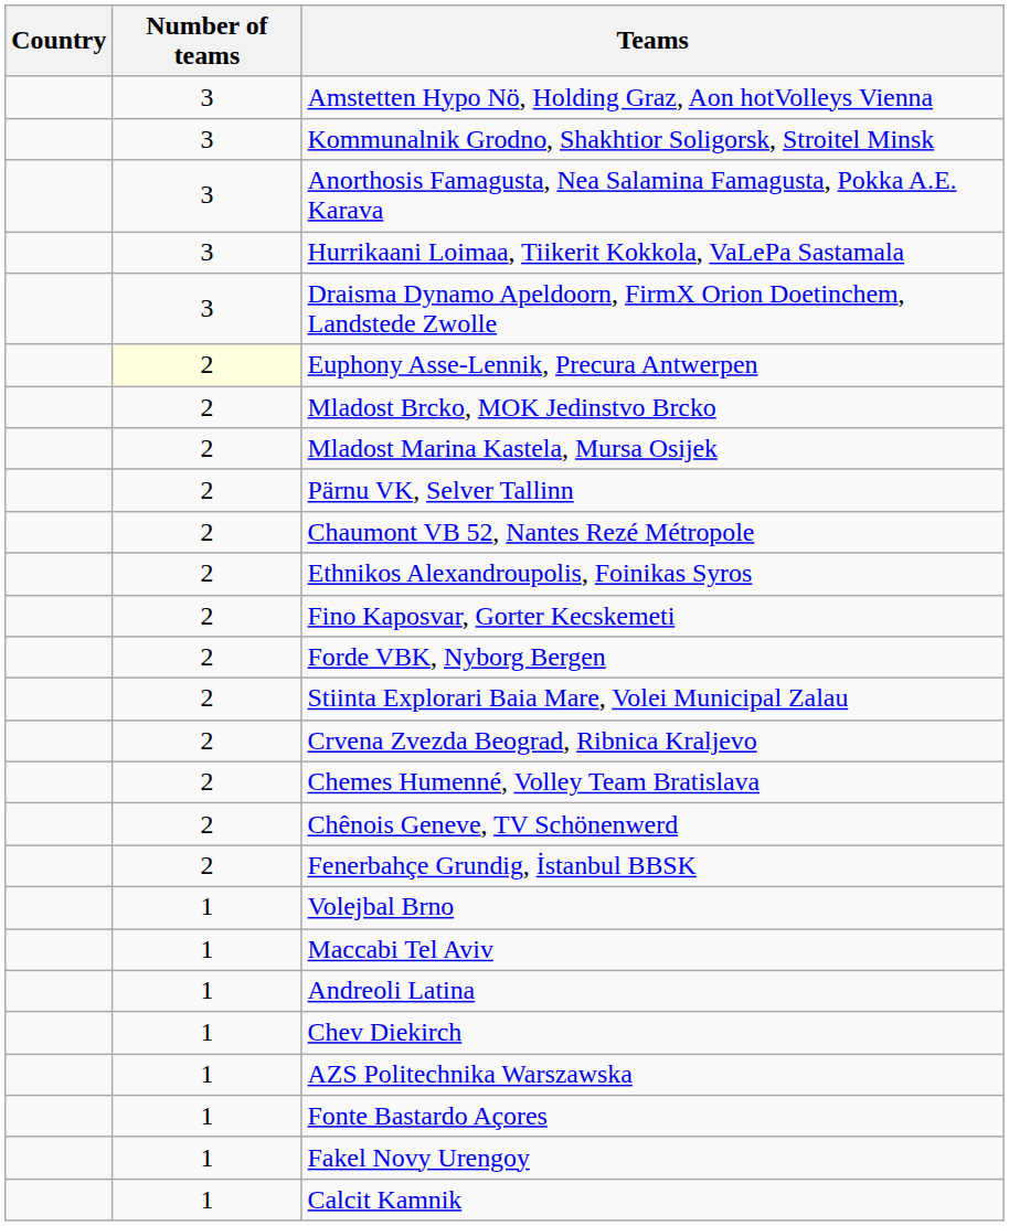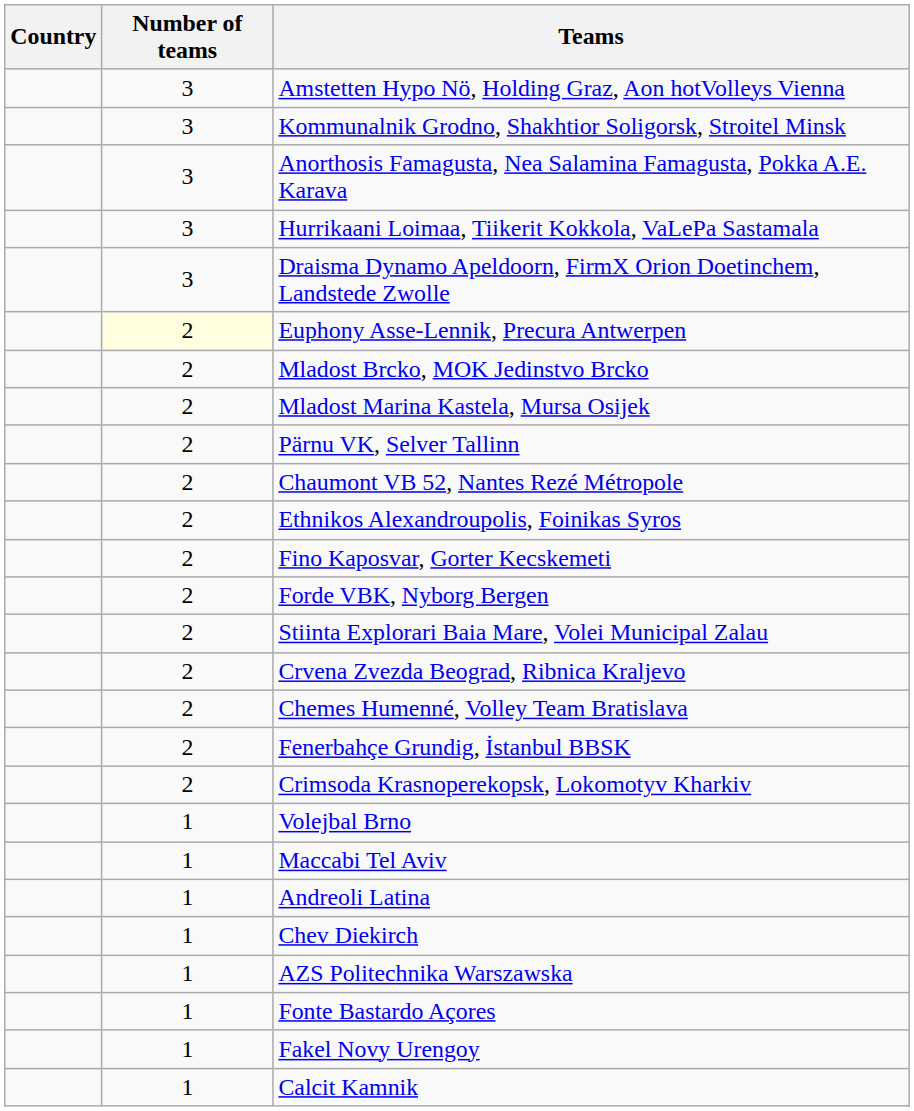 <table class="wikitable sortable" style="text-align:left">
 <tr>
 <th>Country</th>
 <th>Number of teams</th>
 <th>Teams</th>
 </tr>
 <tr>
 <td></td>
 <td align="center">3</td>
 <td><a href='#'>Amstetten Hypo Nö</a>, <a href='#'>Holding Graz</a>, <a href='#'>Aon hotVolleys Vienna</a></td>
 </tr>
 <tr>
 <td></td>
 <td align="center">3</td>
 <td><a href='#'>Kommunalnik Grodno</a>, <a href='#'>Shakhtior Soligorsk</a>, <a href='#'>Stroitel Minsk</a></td>
 </tr>
 <tr>
 <td></td>
 <td align="center">3</td>
 <td><a href='#'>Anorthosis Famagusta</a>, <a href='#'>Nea Salamina Famagusta</a>, <a href='#'>Pokka A.E. Karava</a></td>
 </tr>
 <tr>
 <td></td>
 <td align="center">3</td>
 <td><a href='#'>Hurrikaani Loimaa</a>, <a href='#'>Tiikerit Kokkola</a>, <a href='#'>VaLePa Sastamala</a></td>
 </tr>
 <tr>
 <td></td>
 <td align="center">3</td>
 <td><a href='#'>Draisma Dynamo Apeldoorn</a>, <a href='#'>FirmX Orion Doetinchem</a>, <a href='#'>Landstede Zwolle</a></td>
 </tr>
 <tr>
 <td></td>
 <td align="center" style="background: lightyellow;">2</td>
 <td><a href='#'>Euphony Asse-Lennik</a>, <a href='#'>Precura Antwerpen</a></td>
 </tr>
 <tr>
 <td></td>
 <td align="center">2</td>
 <td><a href='#'>Mladost Brcko</a>, <a href='#'>MOK Jedinstvo Brcko</a></td>
 </tr>
 <tr>
 <td></td>
 <td align="center">2</td>
 <td><a href='#'>Mladost Marina Kastela</a>, <a href='#'>Mursa Osijek</a></td>
 </tr>
 <tr>
 <td></td>
 <td align="center">2</td>
 <td><a href='#'>Pärnu VK</a>, <a href='#'>Selver Tallinn</a></td>
 </tr>
 <tr>
 <td></td>
 <td align="center">2</td>
 <td><a href='#'>Chaumont VB 52</a>, <a href='#'>Nantes Rezé Métropole</a></td>
 </tr>
 <tr>
 <td></td>
 <td align="center">2</td>
 <td><a href='#'>Ethnikos Alexandroupolis</a>, <a href='#'>Foinikas Syros</a></td>
 </tr>
 <tr>
 <td></td>
 <td align="center">2</td>
 <td><a href='#'>Fino Kaposvar</a>, <a href='#'>Gorter Kecskemeti</a></td>
 </tr>
 <tr>
 <td></td>
 <td align="center">2</td>
 <td><a href='#'>Forde VBK</a>, <a href='#'>Nyborg Bergen</a></td>
 </tr>
 <tr>
 <td></td>
 <td align="center">2</td>
 <td><a href='#'>Stiinta Explorari Baia Mare</a>, <a href='#'>Volei Municipal Zalau</a></td>
 </tr>
 <tr>
 <td></td>
 <td align="center">2</td>
 <td><a href='#'>Crvena Zvezda Beograd</a>, <a href='#'>Ribnica Kraljevo</a></td>
 </tr>
 <tr>
 <td></td>
 <td align="center">2</td>
 <td><a href='#'>Chemes Humenné</a>, <a href='#'>Volley Team Bratislava</a></td>
 </tr>
 <tr>
 <td></td>
 <td align="center">2</td>
-<td><a href='#'>Chênois Geneve</a>, <a href='#'>TV Schönenwerd</a></td>
+<td><a href='#'>Fenerbahçe Grundig</a>, <a href='#'>İstanbul BBSK</a></td>
 </tr>
 <tr>
 <td></td>
 <td align="center">2</td>
-<td><a href='#'>Fenerbahçe Grundig</a>, <a href='#'>İstanbul BBSK</a></td>
+<td><a href='#'>Crimsoda Krasnoperekopsk</a>, <a href='#'>Lokomotyv Kharkiv</a></td>
 </tr>
 <tr>
 <td></td>
 <td align="center">1</td>
 <td><a href='#'>Volejbal Brno</a></td>
 </tr>
 <tr>
 <td></td>
 <td align="center">1</td>
 <td><a href='#'>Maccabi Tel Aviv</a></td>
 </tr>
 <tr>
 <td></td>
 <td align="center">1</td>
 <td><a href='#'>Andreoli Latina</a></td>
 </tr>
 <tr>
 <td></td>
 <td align="center">1</td>
 <td><a href='#'>Chev Diekirch</a></td>
 </tr>
 <tr>
 <td></td>
 <td align="center">1</td>
 <td><a href='#'>AZS Politechnika Warszawska</a></td>
 </tr>
 <tr>
 <td></td>
 <td align="center">1</td>
 <td><a href='#'>Fonte Bastardo Açores</a></td>
 </tr>
 <tr>
 <td></td>
 <td align="center">1</td>
 <td><a href='#'>Fakel Novy Urengoy</a></td>
 </tr>
 <tr>
 <td></td>
 <td align="center">1</td>
 <td><a href='#'>Calcit Kamnik</a></td>
 </tr>
 </table>
